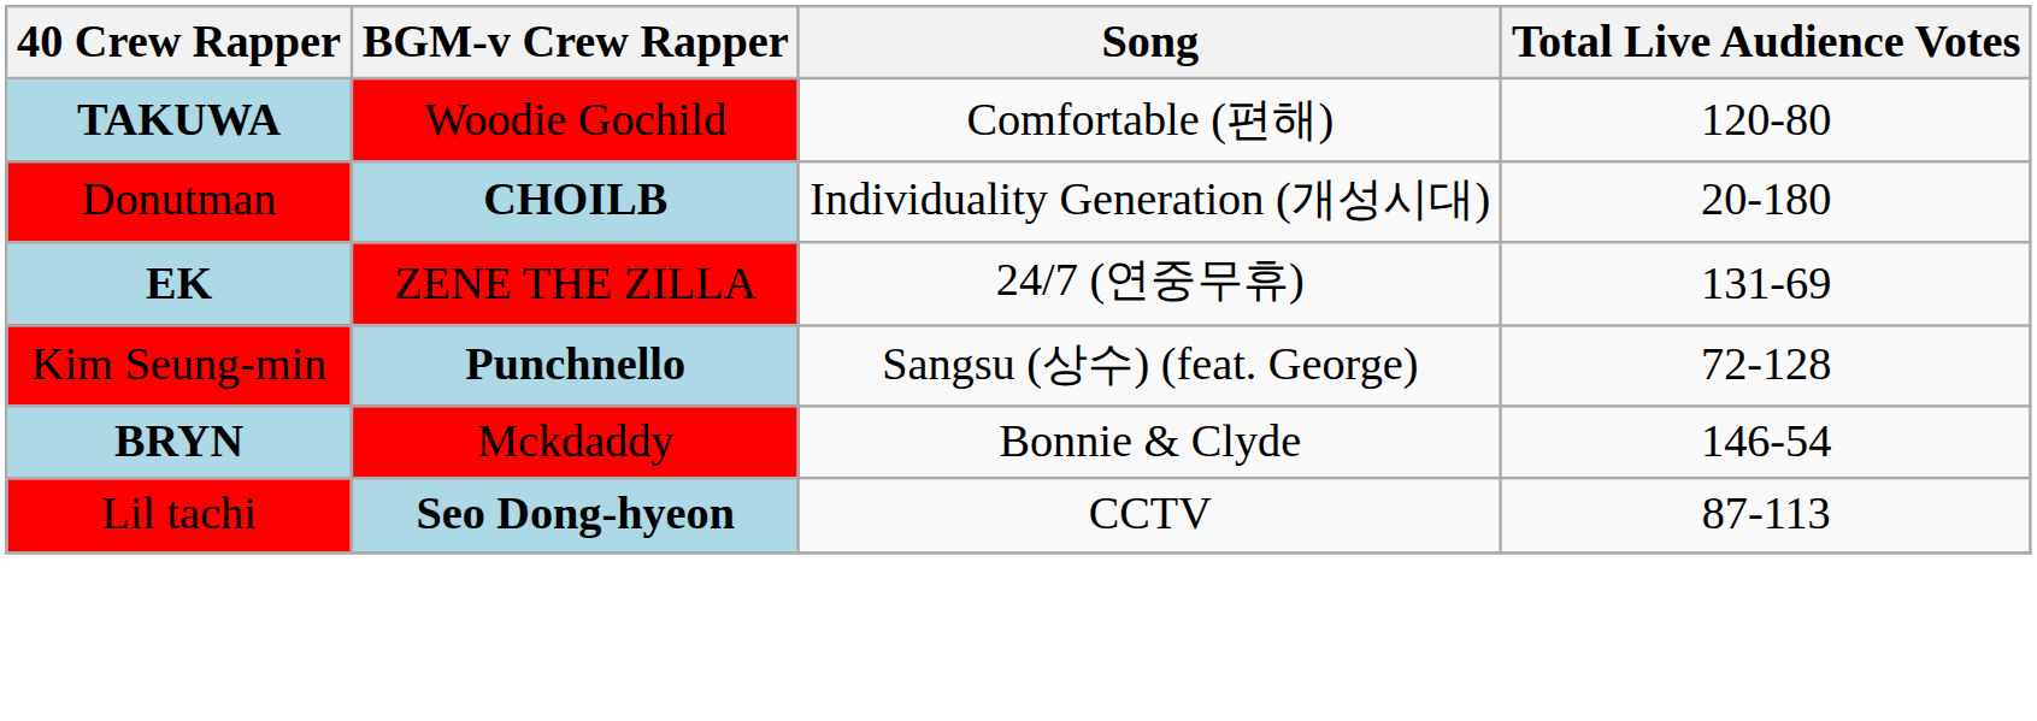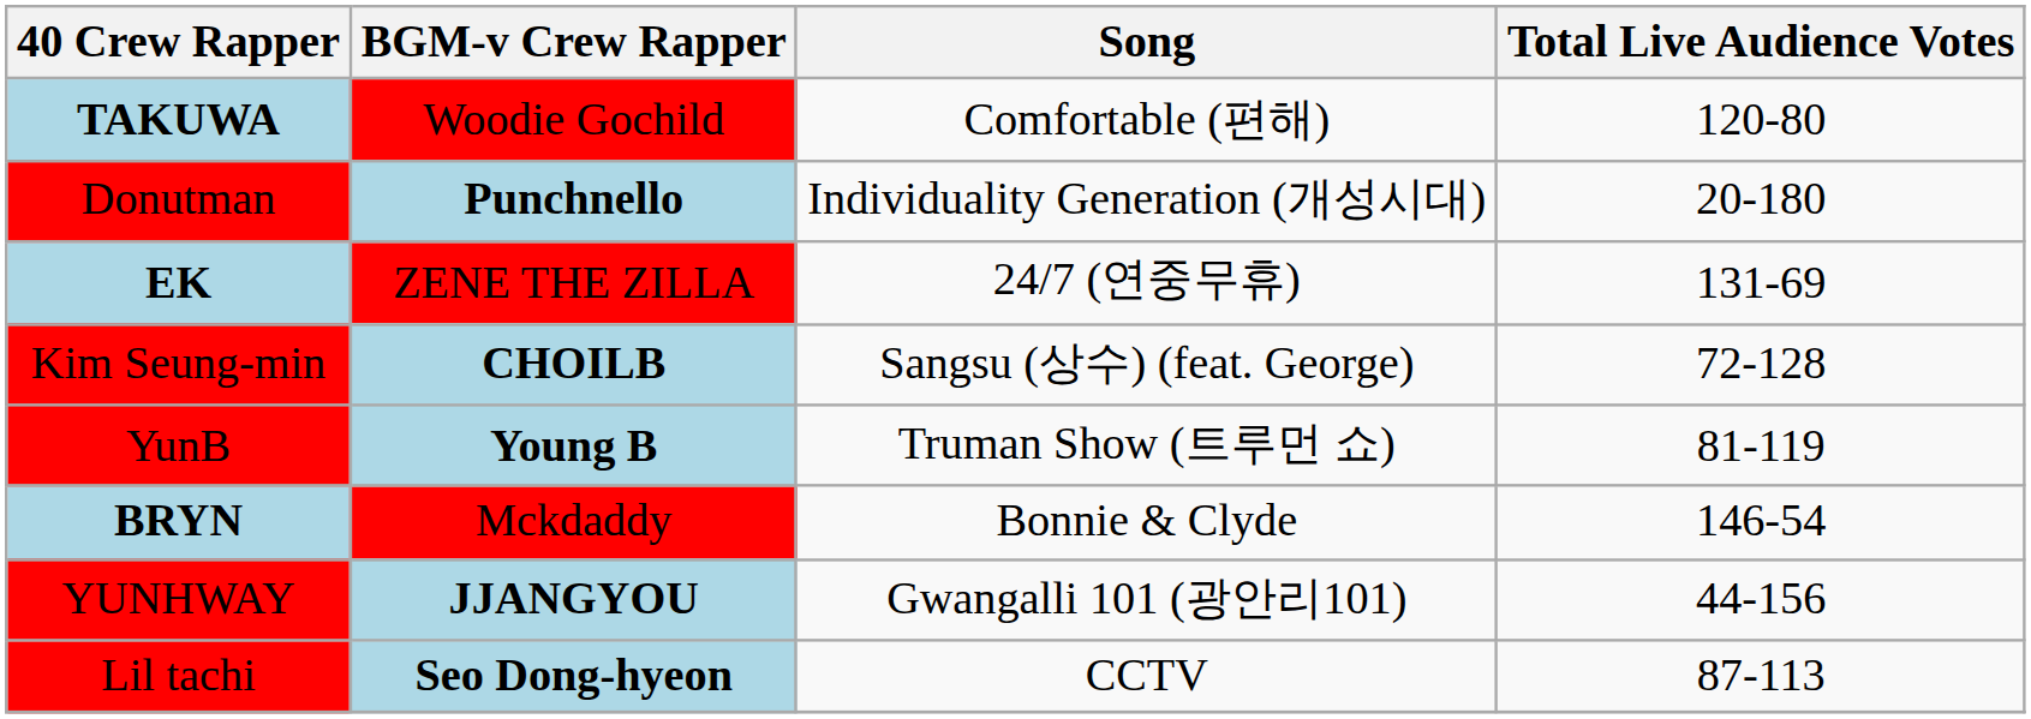 <table class="wikitable" style="text-align:center" border="2">
 <tr>
 <th>40 Crew Rapper</th>
 <th>BGM-v Crew Rapper</th>
 <th>Song</th>
 <th>Total Live Audience Votes</th>
 </tr>
 <tr>
 <td style="background:lightblue"><strong>TAKUWA</strong></td>
 <td style="background:red">Woodie Gochild</td>
 <td>Comfortable (편해)</td>
 <td>120-80</td>
 </tr>
 <tr>
 <td style="background:red">Donutman</td>
-<td style="background:lightblue"><strong>CHOILB</strong></td>
+<td style="background:lightblue"><strong>Punchnello</strong></td>
 <td>Individuality Generation (개성시대)</td>
 <td>20-180</td>
 </tr>
 <tr>
 <td style="background:lightblue"><strong>EK</strong></td>
 <td style="background:red">ZENE THE ZILLA</td>
 <td>24/7 (연중무휴)</td>
 <td>131-69</td>
 </tr>
 <tr>
 <td style="background:red">Kim Seung-min</td>
-<td style="background:lightblue"><strong>Punchnello</strong></td>
+<td style="background:lightblue"><strong>CHOILB</strong></td>
 <td>Sangsu (상수) (feat. George)</td>
 <td>72-128</td>
+</tr>
+<tr>
+<td style="background:red">YunB</td>
+<td style="background:lightblue"><strong>Young B</strong></td>
+<td>Truman Show (트루먼 쇼)</td>
+<td>81-119</td>
 </tr>
 <tr>
 <td style="background:lightblue"><strong>BRYN</strong></td>
 <td style="background:red">Mckdaddy</td>
 <td>Bonnie & Clyde</td>
 <td>146-54</td>
+</tr>
+<tr>
+<td style="background:red">YUNHWAY</td>
+<td style="background:lightblue"><strong>JJANGYOU</strong></td>
+<td>Gwangalli 101 (광안리101)</td>
+<td>44-156</td>
 </tr>
 <tr>
 <td style="background:red">Lil tachi</td>
 <td style="background:lightblue"><strong>Seo Dong-hyeon</strong></td>
 <td>CCTV</td>
 <td>87-113</td>
 </tr>
 <tr>
 </tr>
 </table>
